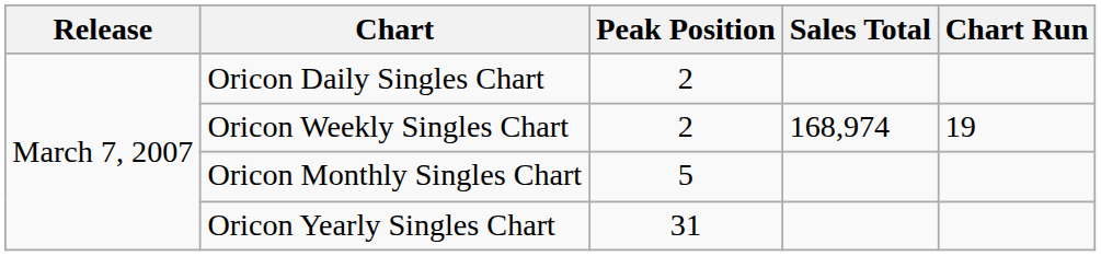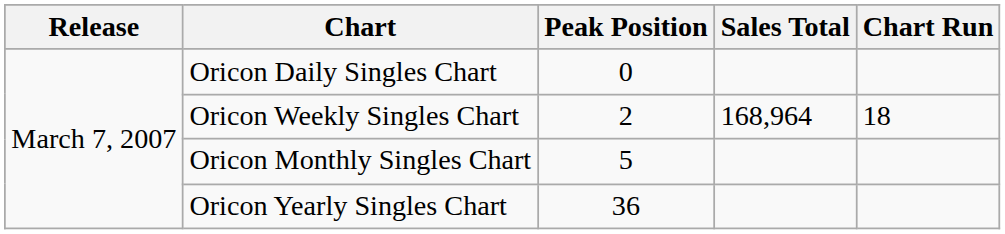 <table class="wikitable">
 <tr>
 <th>Release</th>
 <th>Chart</th>
 <th>Peak Position</th>
 <th>Sales Total</th>
 <th>Chart Run</th>
 </tr>
 <tr>
 <td rowspan="4">March 7, 2007</td>
 <td>Oricon Daily Singles Chart</td>
-<td align="center">2</td>
+<td align="center">0</td>
 <td></td>
 <td></td>
 </tr>
 <tr>
 <td>Oricon Weekly Singles Chart</td>
 <td align="center">2</td>
-<td>168,974</td>
-<td>19</td>
+<td>168,964</td>
+<td>18</td>
 </tr>
 <tr>
 <td>Oricon Monthly Singles Chart</td>
 <td align="center">5</td>
 <td></td>
 <td></td>
 </tr>
 <tr>
 <td>Oricon Yearly Singles Chart</td>
-<td align="center">31</td>
+<td align="center">36</td>
 <td></td>
 <td></td>
 </tr>
 </table>
